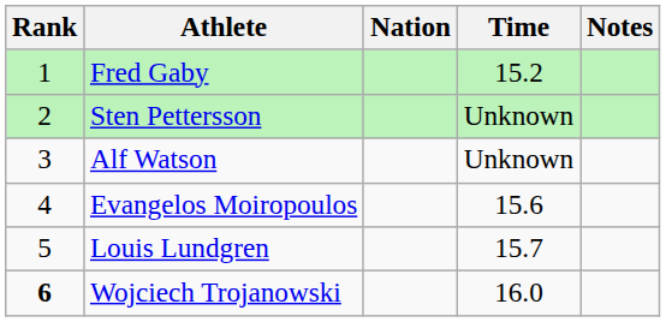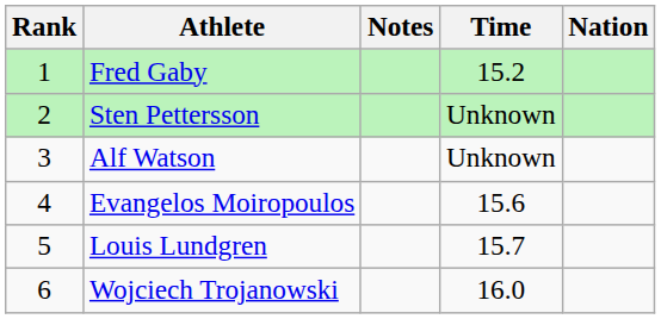 <table class="wikitable sortable" style="text-align:center">
 <tr>
 <th>Rank</th>
 <th>Athlete</th>
+<th>Notes</th>
+<th>Time</th>
 <th>Nation</th>
-<th>Time</th>
-<th>Notes</th>
 </tr>
 <tr bgcolor=bbf3bb>
 <td>1</td>
 <td align=left><a href='#'>Fred Gaby</a></td>
+<td></td>
+<td>15.2</td>
 <td align=left></td>
-<td>15.2</td>
-<td></td>
 </tr>
 <tr bgcolor=bbf3bb>
 <td>2</td>
 <td align=left><a href='#'>Sten Pettersson</a></td>
+<td></td>
+<td>Unknown</td>
 <td align=left></td>
-<td>Unknown</td>
-<td></td>
 </tr>
 <tr>
 <td>3</td>
 <td align=left><a href='#'>Alf Watson</a></td>
+<td></td>
+<td>Unknown</td>
 <td align=left></td>
-<td>Unknown</td>
-<td></td>
 </tr>
 <tr>
 <td>4</td>
 <td align=left><a href='#'>Evangelos Moiropoulos</a></td>
+<td></td>
+<td>15.6</td>
 <td align=left></td>
-<td>15.6</td>
-<td></td>
 </tr>
 <tr>
 <td>5</td>
 <td align=left><a href='#'>Louis Lundgren</a></td>
+<td></td>
+<td>15.7</td>
 <td align=left></td>
-<td>15.7</td>
-<td></td>
 </tr>
 <tr>
-<td><strong>6</strong></td>
+<td>6</td>
 <td align=left><a href='#'>Wojciech Trojanowski</a></td>
+<td></td>
+<td>16.0</td>
 <td align=left></td>
-<td>16.0</td>
-<td></td>
 </tr>
 </table>
